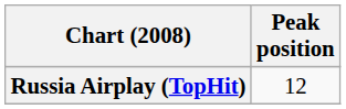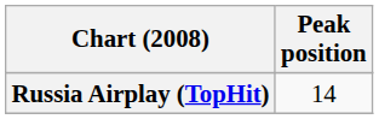 <table class="wikitable sortable plainrowheaders" style="text-align:center;">
 <tr>
 <th scope="col">Chart (2008)</th>
 <th scope="col">Peak<br>position</th>
 </tr>
 <tr>
 </tr>
 <tr>
 </tr>
 <tr>
 </tr>
 <tr>
 <th scope="row">Russia Airplay (<a href='#'>TopHit</a>)</th>
-<td>12</td>
+<td>14</td>
 </tr>
 <tr>
 </tr>
 <tr>
 </tr>
 </table>
